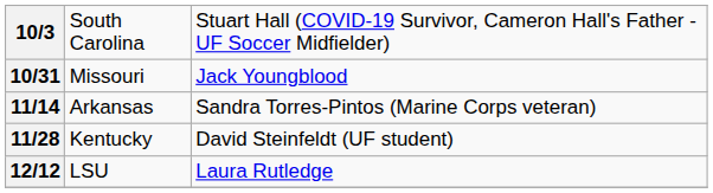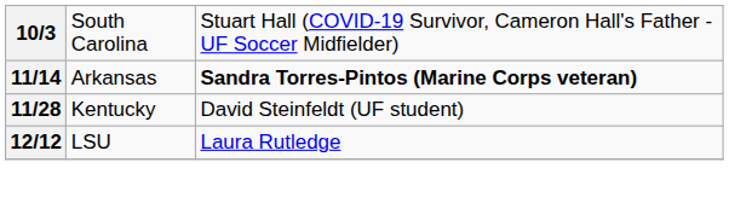 <table class="wikitable" style="width:35em">
 <tr>
 <th>10/3</th>
 <td>South Carolina</td>
 <td>Stuart Hall (<a href='#'>COVID-19</a> Survivor, Cameron Hall's Father - <a href='#'>UF Soccer</a> Midfielder)</td>
 </tr>
 <tr>
-<th>10/31</th>
-<td>Missouri</td>
-<td><a href='#'>Jack Youngblood</a></td>
-</tr>
-<tr>
 <th>11/14</th>
 <td>Arkansas</td>
-<td>Sandra Torres-Pintos (Marine Corps veteran)</td>
+<td><strong>Sandra Torres-Pintos (Marine Corps veteran)</strong></td>
 </tr>
 <tr>
 <th>11/28</th>
 <td>Kentucky</td>
 <td>David Steinfeldt (UF student)</td>
 </tr>
 <tr>
 <th>12/12</th>
 <td>LSU</td>
 <td><a href='#'>Laura Rutledge</a></td>
 </tr>
 <tr>
 </tr>
 </table>
